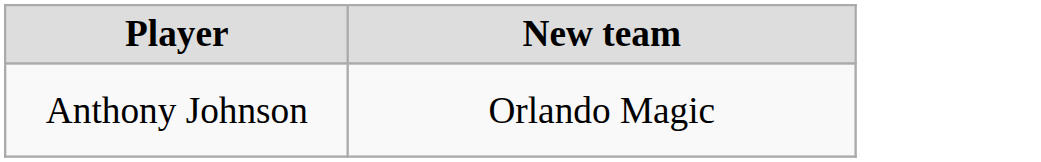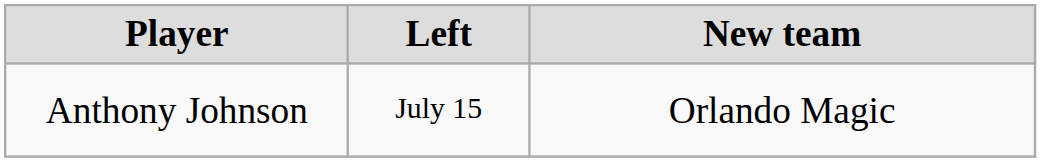 <table class="wikitable" style="text-align: center">
 <tr align="center"  bgcolor="#dddddd">
 <td style="width:140px"><strong>Player</strong></td>
+<td style="width:70px"><strong>Left</strong></td>
 <td style="width:210px"><strong>New team</strong></td>
 </tr>
 <tr style="height:40px">
 <td>Anthony Johnson</td>
+<td style="font-size: 80%">July 15</td>
 <td>Orlando Magic</td>
 </tr>
 </table>
